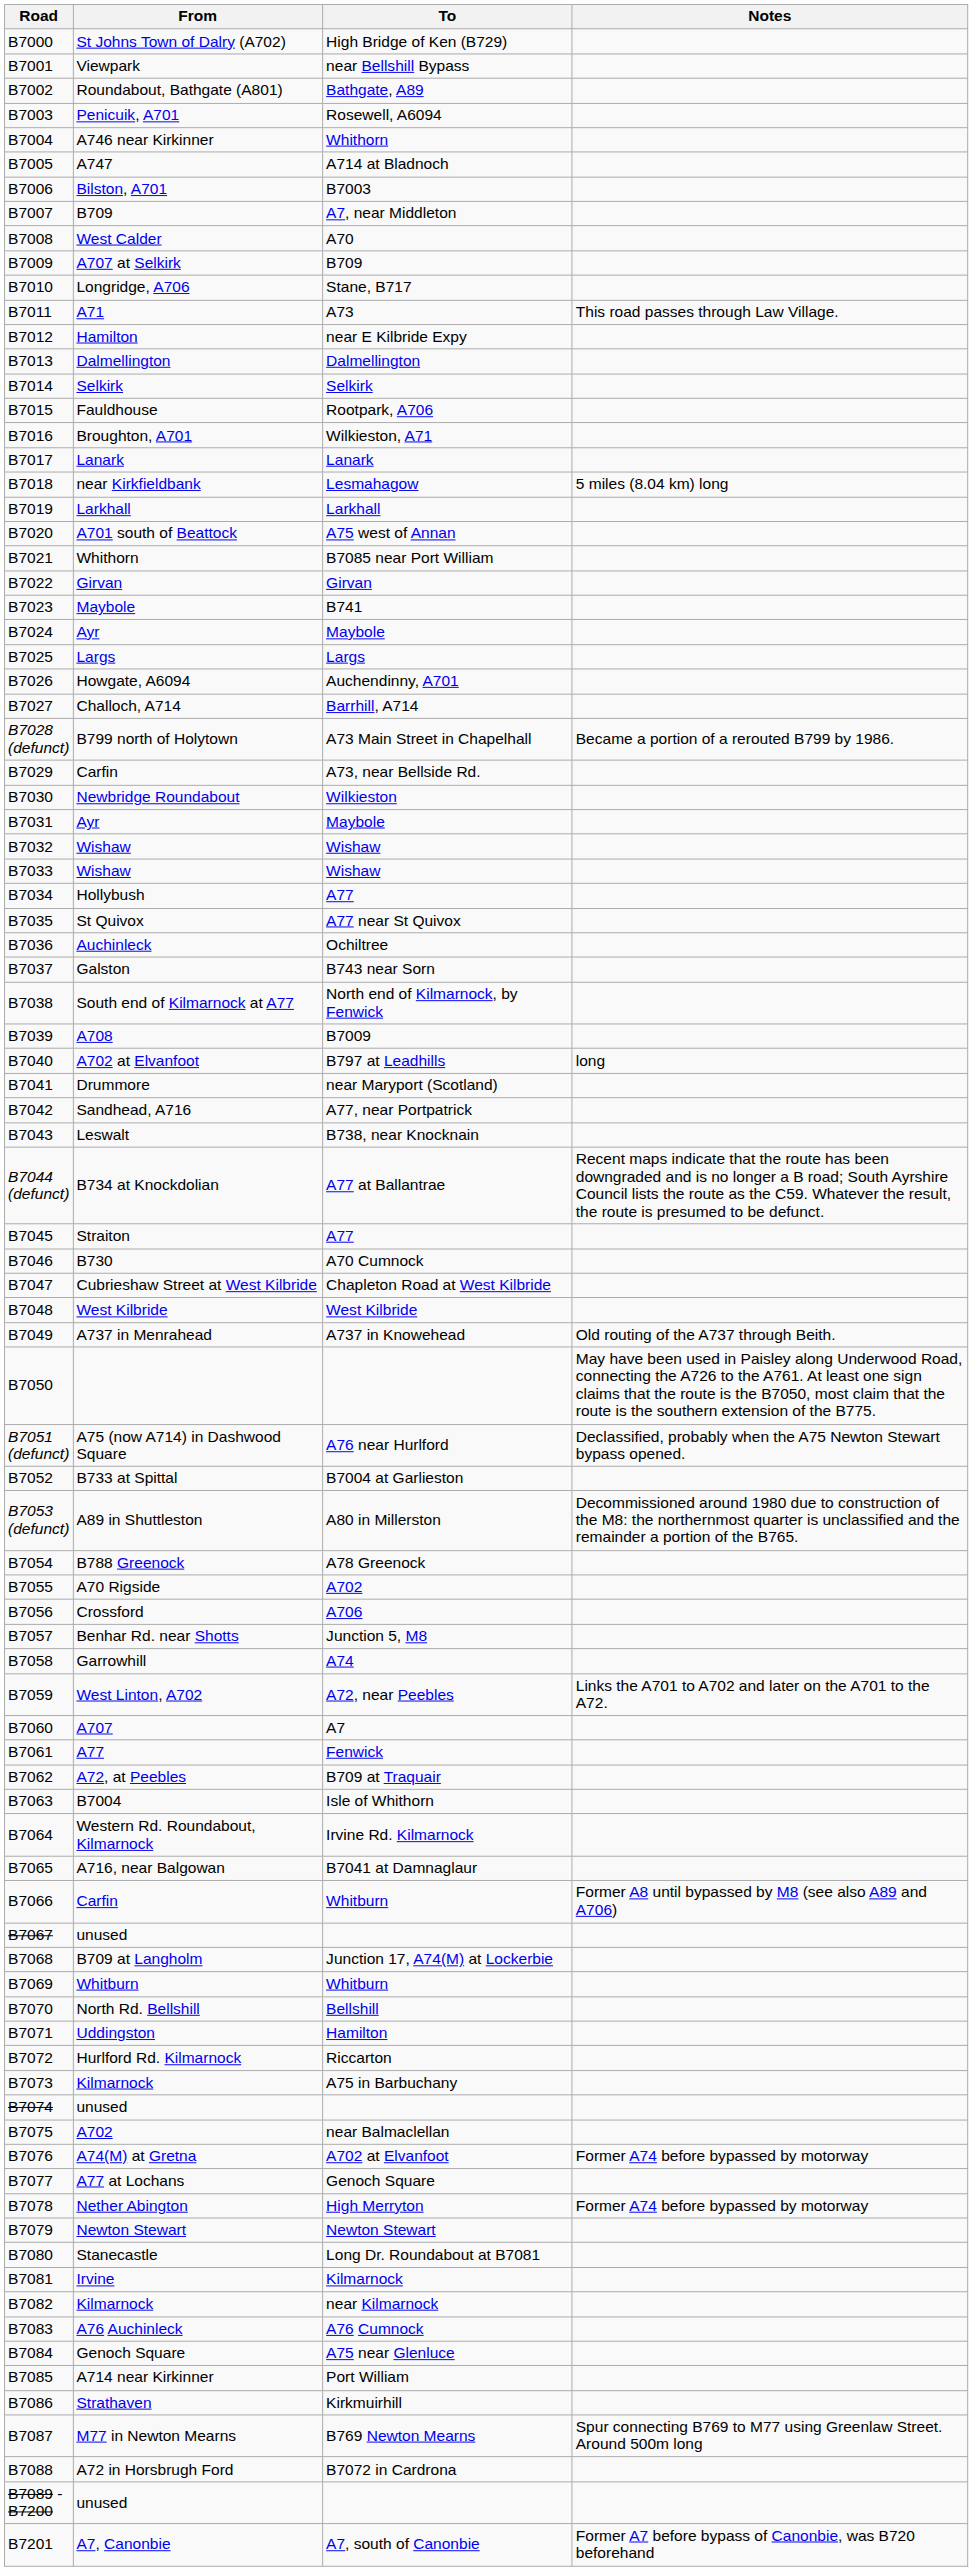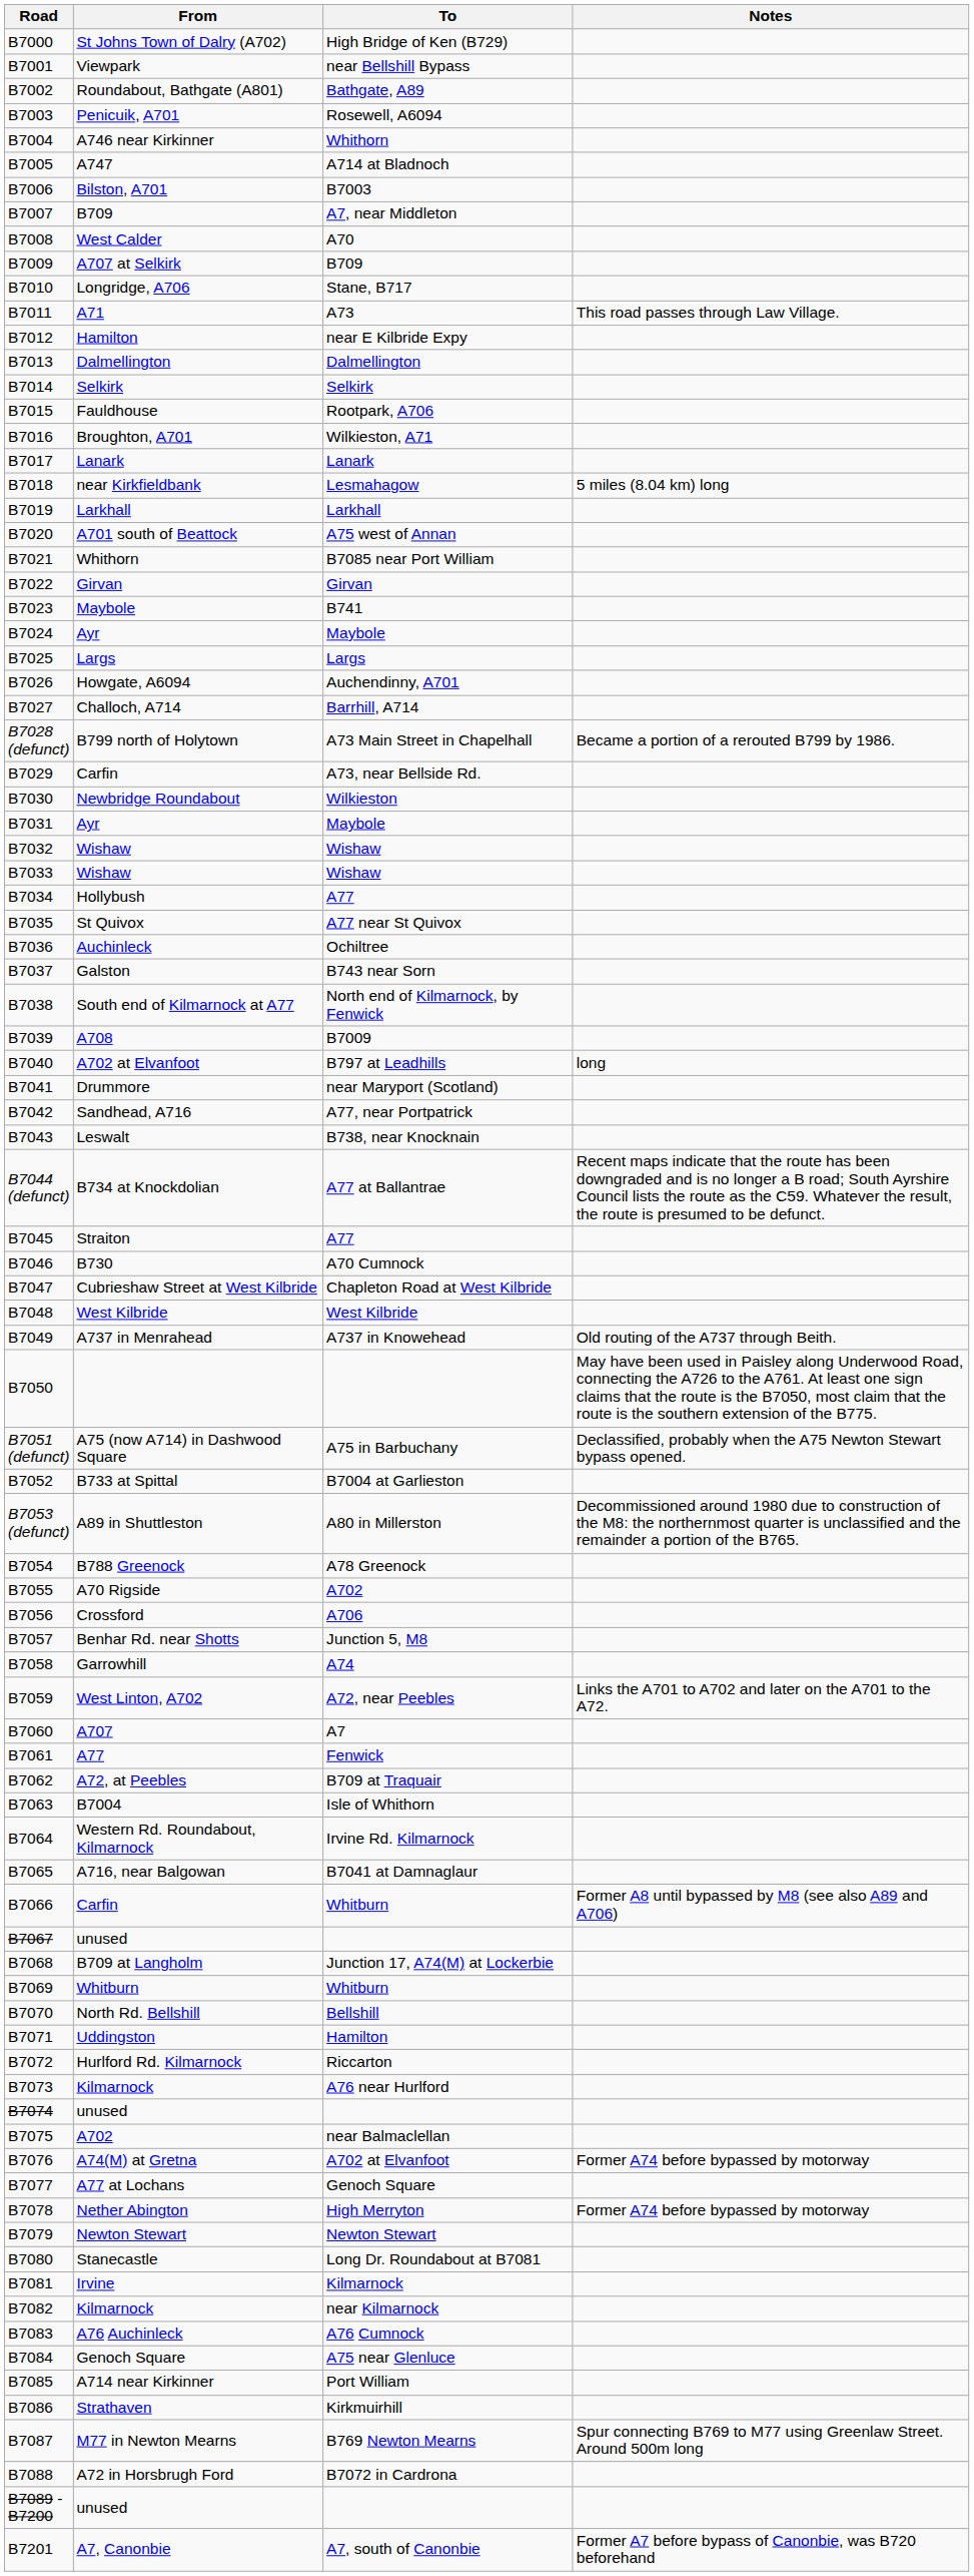 <table class="wikitable">
 <tr>
 <th style="width:50px">Road</th>
 <th style="width:250px">From</th>
 <th style="width:250px">To</th>
 <th style="width:400px">Notes</th>
 </tr>
 <tr>
 <td>B7000</td>
 <td><a href='#'>St Johns Town of Dalry</a> (A702)</td>
 <td>High Bridge of Ken (B729)</td>
 <td></td>
 </tr>
 <tr>
 <td>B7001</td>
 <td>Viewpark</td>
 <td>near <a href='#'>Bellshill</a> Bypass</td>
 <td></td>
 </tr>
 <tr>
 <td>B7002</td>
 <td>Roundabout, Bathgate (A801)</td>
 <td><a href='#'>Bathgate</a>, <a href='#'>A89</a></td>
 <td></td>
 </tr>
 <tr>
 <td>B7003</td>
 <td><a href='#'>Penicuik</a>, <a href='#'>A701</a></td>
 <td>Rosewell, A6094</td>
 <td></td>
 </tr>
 <tr>
 <td>B7004</td>
 <td>A746 near Kirkinner</td>
 <td><a href='#'>Whithorn</a></td>
 <td></td>
 </tr>
 <tr>
 <td>B7005</td>
 <td>A747</td>
 <td>A714 at Bladnoch</td>
 <td></td>
 </tr>
 <tr>
 <td>B7006</td>
 <td><a href='#'>Bilston</a>, <a href='#'>A701</a></td>
 <td>B7003</td>
 <td></td>
 </tr>
 <tr>
 <td>B7007</td>
 <td>B709</td>
 <td><a href='#'>A7</a>, near Middleton</td>
 <td></td>
 </tr>
 <tr>
 <td>B7008</td>
 <td><a href='#'>West Calder</a></td>
 <td>A70</td>
 <td></td>
 </tr>
 <tr>
 <td>B7009</td>
 <td><a href='#'>A707</a> at <a href='#'>Selkirk</a></td>
 <td>B709</td>
 <td></td>
 </tr>
 <tr>
 <td>B7010</td>
 <td>Longridge, <a href='#'>A706</a></td>
 <td>Stane, B717</td>
 <td></td>
 </tr>
 <tr>
 <td>B7011</td>
 <td><a href='#'>A71</a></td>
 <td>A73</td>
 <td>This road passes through Law Village.</td>
 </tr>
 <tr>
 <td>B7012</td>
 <td><a href='#'>Hamilton</a></td>
 <td>near E Kilbride Expy</td>
 <td></td>
 </tr>
 <tr>
 <td>B7013</td>
 <td><a href='#'>Dalmellington</a></td>
 <td><a href='#'>Dalmellington</a></td>
 <td></td>
 </tr>
 <tr>
 <td>B7014</td>
 <td><a href='#'>Selkirk</a></td>
 <td><a href='#'>Selkirk</a></td>
 <td></td>
 </tr>
 <tr>
 <td>B7015</td>
 <td>Fauldhouse</td>
 <td>Rootpark, <a href='#'>A706</a></td>
 <td></td>
 </tr>
 <tr>
 <td>B7016</td>
 <td>Broughton, <a href='#'>A701</a></td>
 <td>Wilkieston, <a href='#'>A71</a></td>
 <td></td>
 </tr>
 <tr>
 <td>B7017</td>
 <td><a href='#'>Lanark</a></td>
 <td><a href='#'>Lanark</a></td>
 <td></td>
 </tr>
 <tr>
 <td>B7018</td>
 <td>near <a href='#'>Kirkfieldbank</a></td>
 <td><a href='#'>Lesmahagow</a></td>
 <td>5 miles (8.04 km) long</td>
 </tr>
 <tr>
 <td>B7019</td>
 <td><a href='#'>Larkhall</a></td>
 <td><a href='#'>Larkhall</a></td>
 <td></td>
 </tr>
 <tr>
 <td>B7020</td>
 <td><a href='#'>A701</a> south of <a href='#'>Beattock</a></td>
 <td><a href='#'>A75</a> west of <a href='#'>Annan</a></td>
 <td></td>
 </tr>
 <tr>
 <td>B7021</td>
 <td>Whithorn</td>
 <td>B7085 near Port William</td>
 <td></td>
 </tr>
 <tr>
 <td>B7022</td>
 <td><a href='#'>Girvan</a></td>
 <td><a href='#'>Girvan</a></td>
 <td></td>
 </tr>
 <tr>
 <td>B7023</td>
 <td><a href='#'>Maybole</a></td>
 <td>B741</td>
 <td></td>
 </tr>
 <tr>
 <td>B7024</td>
 <td><a href='#'>Ayr</a></td>
 <td><a href='#'>Maybole</a></td>
 <td></td>
 </tr>
 <tr>
 <td>B7025</td>
 <td><a href='#'>Largs</a></td>
 <td><a href='#'>Largs</a></td>
 <td></td>
 </tr>
 <tr>
 <td>B7026</td>
 <td>Howgate, A6094</td>
 <td>Auchendinny, <a href='#'>A701</a></td>
 <td></td>
 </tr>
 <tr>
 <td>B7027</td>
 <td>Challoch, A714</td>
 <td><a href='#'>Barrhill</a>, A714</td>
 <td></td>
 </tr>
 <tr>
 <td><em>B7028 (defunct)</em></td>
 <td>B799 north of Holytown</td>
 <td>A73 Main Street in Chapelhall</td>
 <td>Became a portion of a rerouted B799 by 1986.</td>
 </tr>
 <tr>
 <td>B7029</td>
 <td>Carfin</td>
 <td>A73, near Bellside Rd.</td>
 <td></td>
 </tr>
 <tr>
 <td>B7030</td>
 <td><a href='#'>Newbridge Roundabout</a></td>
 <td><a href='#'>Wilkieston</a></td>
 <td></td>
 </tr>
 <tr>
 <td>B7031</td>
 <td><a href='#'>Ayr</a></td>
 <td><a href='#'>Maybole</a></td>
 <td></td>
 </tr>
 <tr>
 <td>B7032</td>
 <td><a href='#'>Wishaw</a></td>
 <td><a href='#'>Wishaw</a></td>
 <td></td>
 </tr>
 <tr>
 <td>B7033</td>
 <td><a href='#'>Wishaw</a></td>
 <td><a href='#'>Wishaw</a></td>
 <td></td>
 </tr>
 <tr>
 <td>B7034</td>
 <td>Hollybush</td>
 <td><a href='#'>A77</a></td>
 <td></td>
 </tr>
 <tr>
 <td>B7035</td>
 <td>St Quivox</td>
 <td><a href='#'>A77</a> near St Quivox</td>
 <td></td>
 </tr>
 <tr>
 <td>B7036</td>
 <td><a href='#'>Auchinleck</a></td>
 <td>Ochiltree</td>
 <td></td>
 </tr>
 <tr>
 <td>B7037</td>
 <td>Galston</td>
 <td>B743 near Sorn</td>
 <td></td>
 </tr>
 <tr>
 <td>B7038</td>
 <td>South end of <a href='#'>Kilmarnock</a> at <a href='#'>A77</a></td>
 <td>North end of <a href='#'>Kilmarnock</a>, by <a href='#'>Fenwick</a></td>
 <td></td>
 </tr>
 <tr>
 <td>B7039</td>
 <td><a href='#'>A708</a></td>
 <td>B7009</td>
 <td></td>
 </tr>
 <tr>
 <td>B7040</td>
 <td><a href='#'>A702</a> at <a href='#'>Elvanfoot</a></td>
 <td>B797 at <a href='#'>Leadhills</a></td>
 <td> long</td>
 </tr>
 <tr>
 <td>B7041</td>
 <td>Drummore</td>
 <td>near Maryport (Scotland)</td>
 <td></td>
 </tr>
 <tr>
 <td>B7042</td>
 <td>Sandhead, A716</td>
 <td>A77, near Portpatrick</td>
 <td></td>
 </tr>
 <tr>
 <td>B7043</td>
 <td>Leswalt</td>
 <td>B738, near Knocknain</td>
 <td></td>
 </tr>
 <tr>
 <td><em>B7044 (defunct)</em></td>
 <td>B734 at Knockdolian</td>
 <td><a href='#'>A77</a> at Ballantrae</td>
 <td>Recent maps indicate that the route has been downgraded and is no longer a B road; South Ayrshire Council lists the route as the C59. Whatever the result, the route is presumed to be defunct.</td>
 </tr>
 <tr>
 <td>B7045</td>
 <td>Straiton</td>
 <td><a href='#'>A77</a></td>
 <td></td>
 </tr>
 <tr>
 <td>B7046</td>
 <td>B730</td>
 <td>A70 Cumnock</td>
 <td></td>
 </tr>
 <tr>
 <td>B7047</td>
 <td>Cubrieshaw Street at <a href='#'>West Kilbride</a></td>
 <td>Chapleton Road at <a href='#'>West Kilbride</a></td>
 <td></td>
 </tr>
 <tr>
 <td>B7048</td>
 <td><a href='#'>West Kilbride</a></td>
 <td><a href='#'>West Kilbride</a></td>
 <td></td>
 </tr>
 <tr>
 <td>B7049</td>
 <td>A737 in Menrahead</td>
 <td>A737 in Knowehead</td>
 <td>Old routing of the A737 through Beith.</td>
 </tr>
 <tr>
 <td>B7050</td>
 <td></td>
 <td></td>
 <td>May have been used in Paisley along Underwood Road, connecting the A726 to the A761. At least one sign claims that the route is the B7050, most claim that the route is the southern extension of the B775.</td>
 </tr>
 <tr>
 <td><em>B7051 (defunct)</em></td>
 <td>A75 (now A714) in Dashwood Square</td>
-<td><a href='#'>A76</a> near Hurlford</td>
+<td>A75 in Barbuchany</td>
 <td>Declassified, probably when the A75 Newton Stewart bypass opened.</td>
 </tr>
 <tr>
 <td>B7052</td>
 <td>B733 at Spittal</td>
 <td>B7004 at Garlieston</td>
 <td></td>
 </tr>
 <tr>
 <td><em>B7053 (defunct)</em></td>
 <td>A89 in Shuttleston</td>
 <td>A80 in Millerston</td>
 <td>Decommissioned around 1980 due to construction of the M8: the northernmost quarter is unclassified and the remainder a portion of the B765.</td>
 </tr>
 <tr>
 <td>B7054</td>
 <td>B788 <a href='#'>Greenock</a></td>
 <td>A78 Greenock</td>
 <td></td>
 </tr>
 <tr>
 <td>B7055</td>
 <td>A70 Rigside</td>
 <td><a href='#'>A702</a></td>
 <td></td>
 </tr>
 <tr>
 <td>B7056</td>
 <td>Crossford</td>
 <td><a href='#'>A706</a></td>
 <td></td>
 </tr>
 <tr>
 <td>B7057</td>
 <td>Benhar Rd. near <a href='#'>Shotts</a></td>
 <td>Junction 5, <a href='#'>M8</a></td>
 <td></td>
 </tr>
 <tr>
 <td>B7058</td>
 <td>Garrowhill</td>
 <td><a href='#'>A74</a></td>
 <td></td>
 </tr>
 <tr>
 <td>B7059</td>
 <td><a href='#'>West Linton</a>, <a href='#'>A702</a></td>
 <td><a href='#'>A72</a>, near <a href='#'>Peebles</a></td>
 <td>Links the A701 to A702 and later on the A701 to the A72.</td>
 </tr>
 <tr>
 <td>B7060</td>
 <td><a href='#'>A707</a></td>
 <td>A7</td>
 <td></td>
 </tr>
 <tr>
 <td>B7061</td>
 <td><a href='#'>A77</a></td>
 <td><a href='#'>Fenwick</a></td>
 <td></td>
 </tr>
 <tr>
 <td>B7062</td>
 <td><a href='#'>A72</a>, at <a href='#'>Peebles</a></td>
 <td>B709 at <a href='#'>Traquair</a></td>
 <td></td>
 </tr>
 <tr>
 <td>B7063</td>
 <td>B7004</td>
 <td>Isle of Whithorn</td>
 <td></td>
 </tr>
 <tr>
 <td>B7064</td>
 <td>Western Rd. Roundabout, <a href='#'>Kilmarnock</a></td>
 <td>Irvine Rd. <a href='#'>Kilmarnock</a></td>
 <td></td>
 </tr>
 <tr>
 <td>B7065</td>
 <td>A716, near Balgowan</td>
 <td>B7041 at Damnaglaur</td>
 <td></td>
 </tr>
 <tr>
 <td>B7066</td>
 <td><a href='#'>Carfin</a></td>
 <td><a href='#'>Whitburn</a></td>
 <td>Former <a href='#'>A8</a> until bypassed by <a href='#'>M8</a> (see also <a href='#'>A89</a> and <a href='#'>A706</a>)</td>
 </tr>
 <tr>
 <td><s>B7067</s></td>
 <td>unused</td>
 <td></td>
 <td></td>
 </tr>
 <tr>
 <td>B7068</td>
 <td>B709 at <a href='#'>Langholm</a></td>
 <td>Junction 17, <a href='#'>A74(M)</a> at <a href='#'>Lockerbie</a></td>
 <td></td>
 </tr>
 <tr>
 <td>B7069</td>
 <td><a href='#'>Whitburn</a></td>
 <td><a href='#'>Whitburn</a></td>
 <td></td>
 </tr>
 <tr>
 <td>B7070</td>
 <td>North Rd. <a href='#'>Bellshill</a></td>
 <td><a href='#'>Bellshill</a></td>
 <td></td>
 </tr>
 <tr>
 <td>B7071</td>
 <td><a href='#'>Uddingston</a></td>
 <td><a href='#'>Hamilton</a></td>
 <td></td>
 </tr>
 <tr>
 <td>B7072</td>
 <td>Hurlford Rd. <a href='#'>Kilmarnock</a></td>
 <td>Riccarton</td>
 <td></td>
 </tr>
 <tr>
 <td>B7073</td>
 <td><a href='#'>Kilmarnock</a></td>
-<td>A75 in Barbuchany</td>
+<td><a href='#'>A76</a> near Hurlford</td>
 <td></td>
 </tr>
 <tr>
 <td><s>B7074</s></td>
 <td>unused</td>
 <td></td>
 <td></td>
 </tr>
 <tr>
 <td>B7075</td>
 <td><a href='#'>A702</a></td>
 <td>near Balmaclellan</td>
 <td></td>
 </tr>
 <tr>
 <td>B7076</td>
 <td><a href='#'>A74(M)</a> at <a href='#'>Gretna</a></td>
 <td><a href='#'>A702</a> at <a href='#'>Elvanfoot</a></td>
 <td>Former <a href='#'>A74</a> before bypassed by motorway</td>
 </tr>
 <tr>
 <td>B7077</td>
 <td><a href='#'>A77</a> at Lochans</td>
 <td>Genoch Square</td>
 <td></td>
 </tr>
 <tr>
 <td>B7078</td>
 <td><a href='#'>Nether Abington</a></td>
 <td><a href='#'>High Merryton</a></td>
 <td>Former <a href='#'>A74</a> before bypassed by motorway</td>
 </tr>
 <tr>
 <td>B7079</td>
 <td><a href='#'>Newton Stewart</a></td>
 <td><a href='#'>Newton Stewart</a></td>
 <td></td>
 </tr>
 <tr>
 <td>B7080</td>
 <td>Stanecastle</td>
 <td>Long Dr. Roundabout at B7081</td>
 <td></td>
 </tr>
 <tr>
 <td>B7081</td>
 <td><a href='#'>Irvine</a></td>
 <td><a href='#'>Kilmarnock</a></td>
 <td></td>
 </tr>
 <tr>
 <td>B7082</td>
 <td><a href='#'>Kilmarnock</a></td>
 <td>near <a href='#'>Kilmarnock</a></td>
 <td></td>
 </tr>
 <tr>
 <td>B7083</td>
 <td><a href='#'>A76</a> <a href='#'>Auchinleck</a></td>
 <td><a href='#'>A76</a> <a href='#'>Cumnock</a></td>
 <td></td>
 </tr>
 <tr>
 <td>B7084</td>
 <td>Genoch Square</td>
 <td><a href='#'>A75</a> near <a href='#'>Glenluce</a></td>
 <td></td>
 </tr>
 <tr>
 <td>B7085</td>
 <td>A714 near Kirkinner</td>
 <td>Port William</td>
 <td></td>
 </tr>
 <tr>
 <td>B7086</td>
 <td><a href='#'>Strathaven</a></td>
 <td>Kirkmuirhill</td>
 <td></td>
 </tr>
 <tr>
 <td>B7087</td>
 <td><a href='#'>M77</a> in Newton Mearns</td>
 <td>B769 <a href='#'>Newton Mearns</a></td>
 <td>Spur connecting B769 to M77 using Greenlaw Street. Around 500m long</td>
 </tr>
 <tr>
 <td>B7088</td>
 <td>A72 in Horsbrugh Ford</td>
 <td>B7072 in Cardrona</td>
 <td></td>
 </tr>
 <tr>
 <td><s>B7089</s> - <s>B7200</s></td>
 <td>unused</td>
 <td></td>
 <td></td>
 </tr>
 <tr>
 <td>B7201</td>
 <td><a href='#'>A7</a>, <a href='#'>Canonbie</a></td>
 <td><a href='#'>A7</a>, south of <a href='#'>Canonbie</a></td>
 <td>Former <a href='#'>A7</a> before bypass of <a href='#'>Canonbie</a>, was B720 beforehand</td>
 </tr>
 </table>
